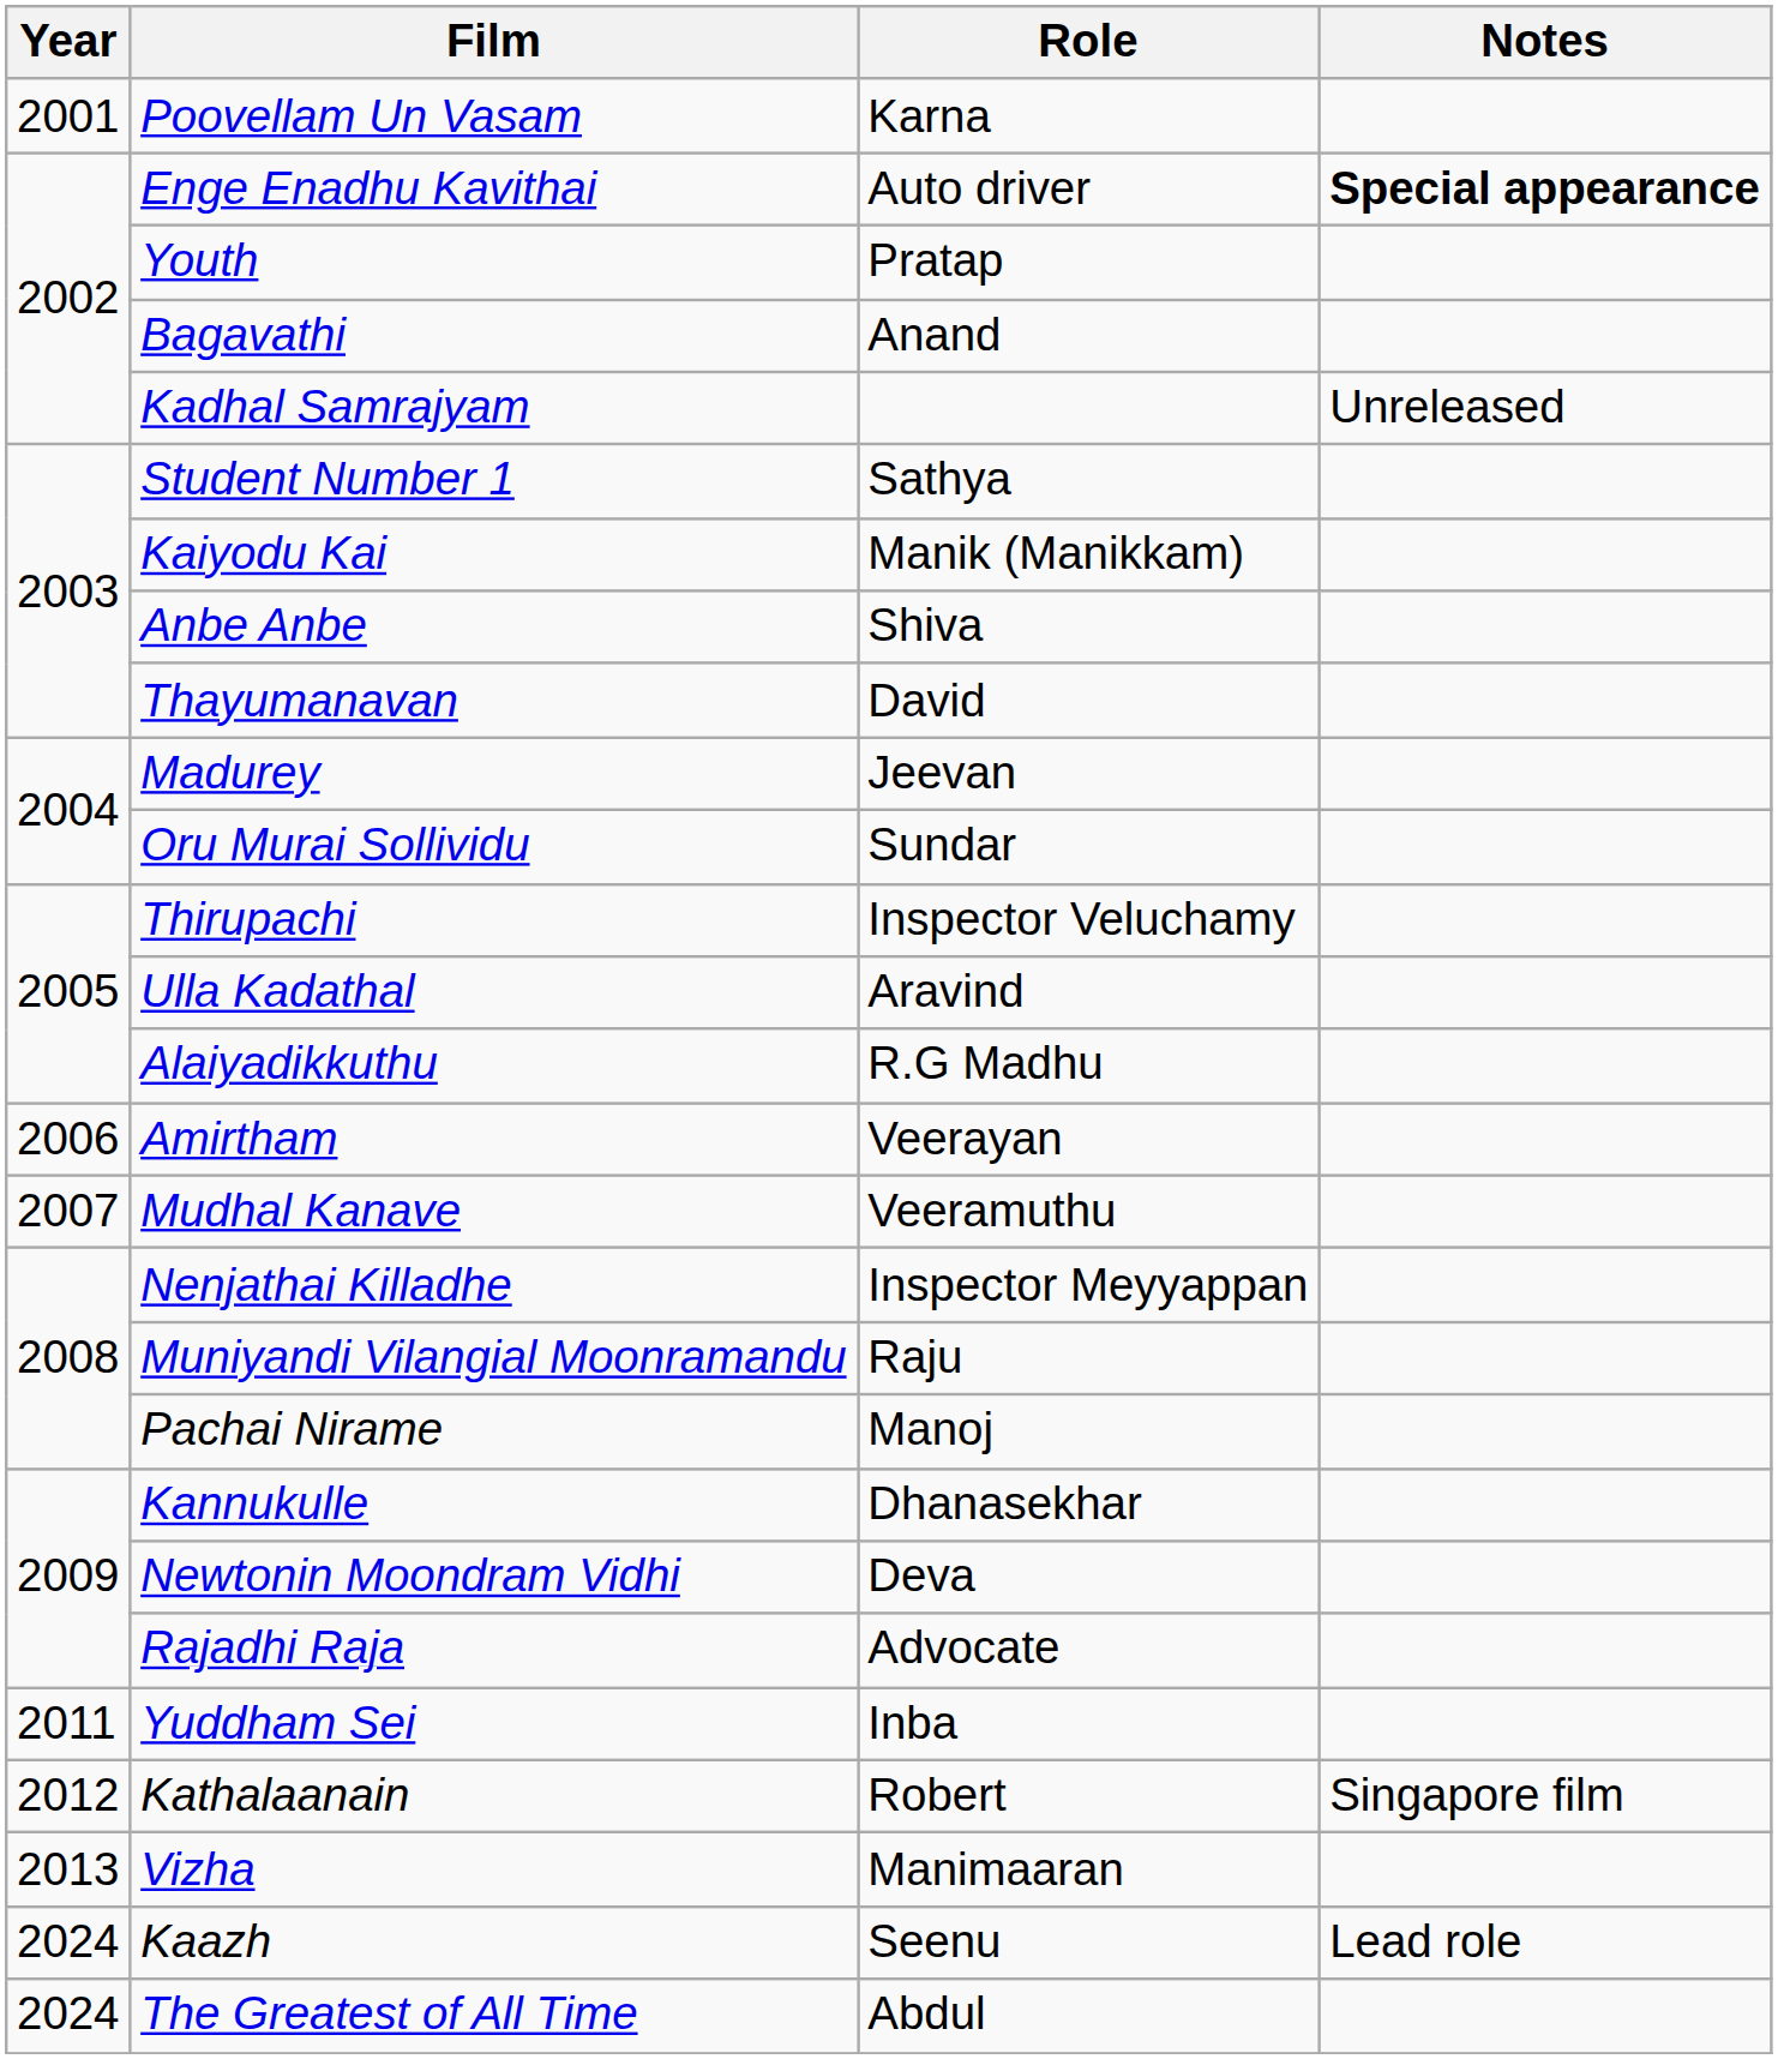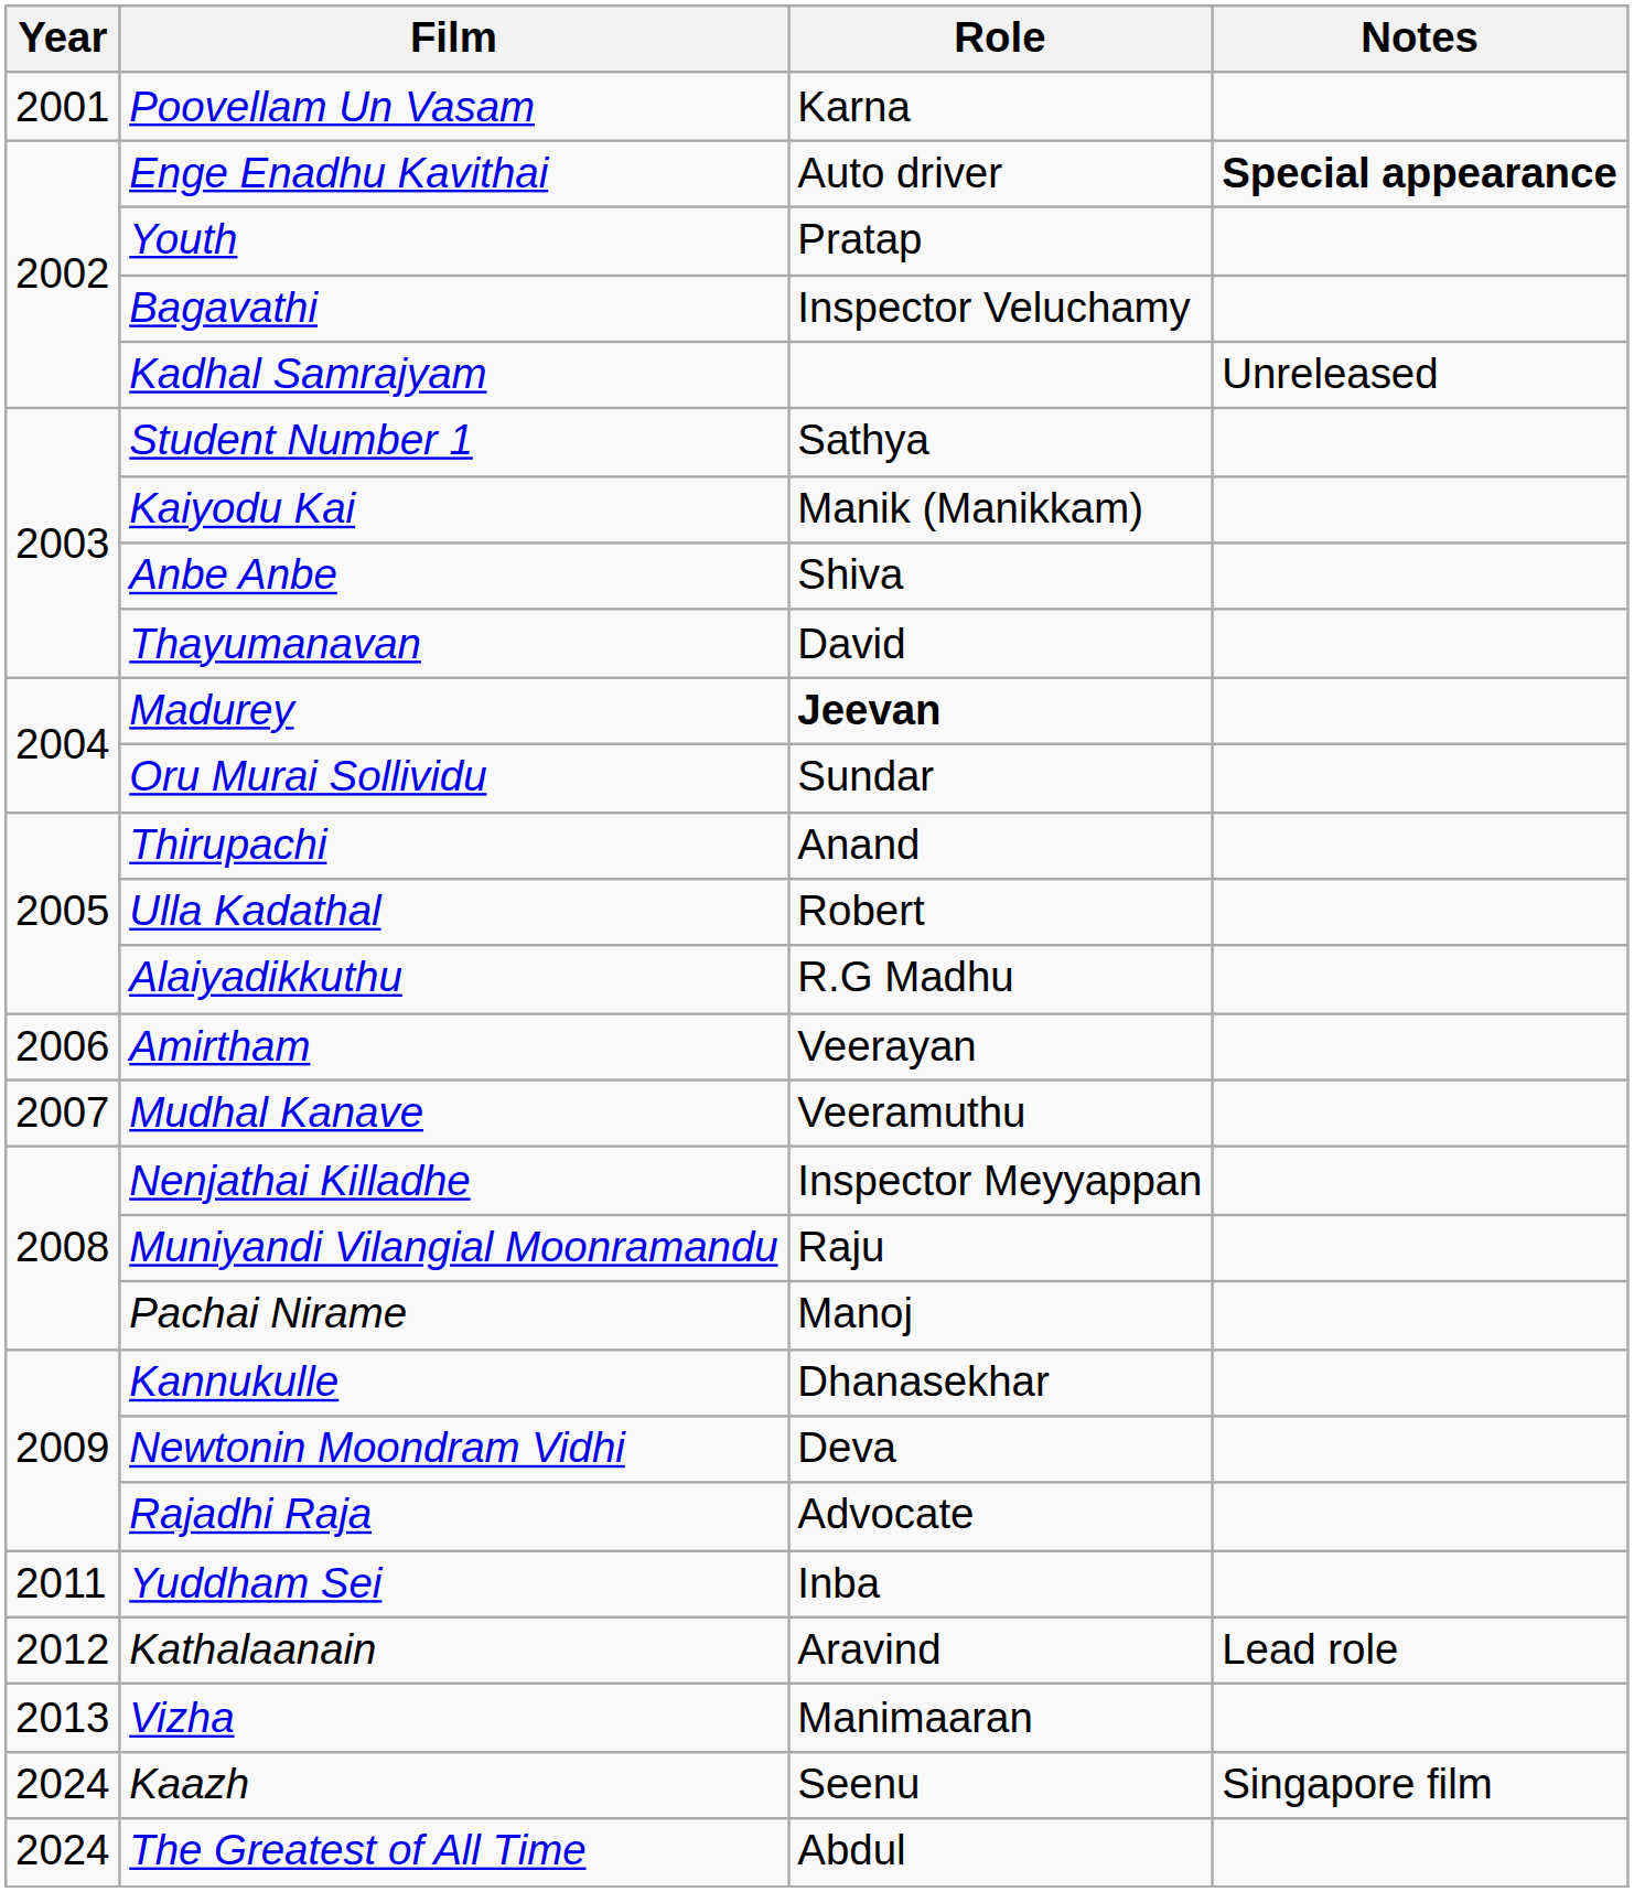 <table class="wikitable sortable">
 <tr>
 <th>Year</th>
 <th>Film</th>
 <th>Role</th>
 <th class=unsortable>Notes</th>
 </tr>
 <tr>
 <td>2001</td>
 <td><em><a href='#'>Poovellam Un Vasam</a></em></td>
 <td>Karna</td>
 <td></td>
 </tr>
 <tr>
 <td rowspan="4">2002</td>
 <td><em><a href='#'>Enge Enadhu Kavithai</a></em></td>
 <td>Auto driver</td>
 <td><strong>Special appearance</strong></td>
 </tr>
 <tr>
 <td><em><a href='#'>Youth</a></em></td>
 <td>Pratap</td>
 <td></td>
 </tr>
 <tr>
 <td><em><a href='#'>Bagavathi</a></em></td>
-<td>Anand</td>
+<td>Inspector Veluchamy</td>
 <td></td>
 </tr>
 <tr>
 <td><em><a href='#'>Kadhal Samrajyam</a></em></td>
 <td></td>
 <td>Unreleased</td>
 </tr>
 <tr>
 <td rowspan="4">2003</td>
 <td><em><a href='#'>Student Number 1</a></em></td>
 <td>Sathya</td>
 <td></td>
 </tr>
 <tr>
 <td><em><a href='#'>Kaiyodu Kai</a></em></td>
 <td>Manik (Manikkam)</td>
 <td></td>
 </tr>
 <tr>
 <td><em><a href='#'>Anbe Anbe</a></em></td>
 <td>Shiva</td>
 <td></td>
 </tr>
 <tr>
 <td><em><a href='#'>Thayumanavan</a></em></td>
 <td>David</td>
 <td></td>
 </tr>
 <tr>
 <td rowspan="2">2004</td>
 <td><em><a href='#'>Madurey</a></em></td>
-<td>Jeevan</td>
+<td><strong>Jeevan</strong></td>
 <td></td>
 </tr>
 <tr>
 <td><em><a href='#'>Oru Murai Sollividu</a></em></td>
 <td>Sundar</td>
 <td></td>
 </tr>
 <tr>
 <td rowspan="3">2005</td>
 <td><em><a href='#'>Thirupachi</a></em></td>
-<td>Inspector Veluchamy</td>
+<td>Anand</td>
 <td></td>
 </tr>
 <tr>
 <td><em><a href='#'>Ulla Kadathal</a></em></td>
-<td>Aravind</td>
+<td>Robert</td>
 <td></td>
 </tr>
 <tr>
 <td><em><a href='#'>Alaiyadikkuthu</a></em></td>
 <td>R.G Madhu</td>
 <td></td>
 </tr>
 <tr>
 <td>2006</td>
 <td><em><a href='#'>Amirtham</a></em></td>
 <td>Veerayan</td>
 <td></td>
 </tr>
 <tr>
 <td>2007</td>
 <td><em><a href='#'>Mudhal Kanave</a></em></td>
 <td>Veeramuthu</td>
 <td></td>
 </tr>
 <tr>
 <td rowspan="3">2008</td>
 <td><em><a href='#'>Nenjathai Killadhe</a></em></td>
 <td>Inspector Meyyappan</td>
 <td></td>
 </tr>
 <tr>
 <td><em><a href='#'>Muniyandi Vilangial Moonramandu</a></em></td>
 <td>Raju</td>
 <td></td>
 </tr>
 <tr>
 <td><em>Pachai Nirame</em></td>
 <td>Manoj</td>
 <td></td>
 </tr>
 <tr>
 <td rowspan="3">2009</td>
 <td><em><a href='#'>Kannukulle</a></em></td>
 <td>Dhanasekhar</td>
 <td></td>
 </tr>
 <tr>
 <td><em><a href='#'>Newtonin Moondram Vidhi</a></em></td>
 <td>Deva</td>
 <td></td>
 </tr>
 <tr>
 <td><em><a href='#'>Rajadhi Raja</a></em></td>
 <td>Advocate</td>
 <td></td>
 </tr>
 <tr>
 <td>2011</td>
 <td><em><a href='#'>Yuddham Sei</a></em></td>
 <td>Inba</td>
 <td></td>
 </tr>
 <tr>
 <td>2012</td>
 <td><em>Kathalaanain</em></td>
-<td>Robert</td>
-<td>Singapore film</td>
+<td>Aravind</td>
+<td>Lead role</td>
 </tr>
 <tr>
 <td>2013</td>
 <td><em><a href='#'>Vizha</a></em></td>
 <td>Manimaaran</td>
 <td></td>
 </tr>
 <tr>
 <td>2024</td>
 <td><em>Kaazh</em></td>
 <td>Seenu</td>
-<td>Lead role</td>
+<td>Singapore film</td>
 </tr>
 <tr>
 <td>2024</td>
 <td><em><a href='#'>The Greatest of All Time</a></em></td>
 <td>Abdul</td>
 <td></td>
 </tr>
 <tr>
 </tr>
 </table>
